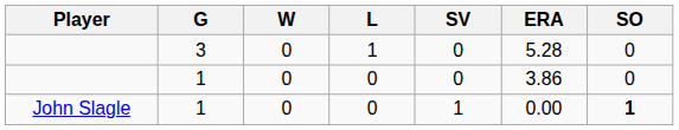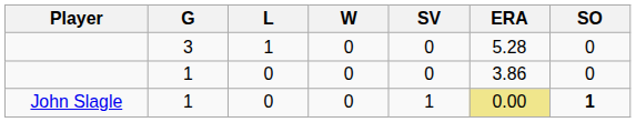 <table class="wikitable sortable">
 <tr>
 <th bgcolor="#DDDDFF" width="16%">Player</th>
 <th bgcolor="#DDDDFF" width="9%">G</th>
+<th bgcolor="#DDDDFF" width="9%">L</th>
 <th bgcolor="#DDDDFF" width="9%">W</th>
-<th bgcolor="#DDDDFF" width="9%">L</th>
 <th bgcolor="#DDDDFF" width="9%">SV</th>
 <th bgcolor="#DDDDFF" width="9%">ERA</th>
 <th bgcolor="#DDDDFF" width="9%">SO</th>
 </tr>
 <tr align="center">
 <td></td>
 <td>3</td>
+<td>1</td>
 <td>0</td>
-<td>1</td>
 <td>0</td>
 <td>5.28</td>
 <td>0</td>
 </tr>
 <tr align="center">
 <td></td>
 <td>1</td>
 <td>0</td>
 <td>0</td>
 <td>0</td>
 <td>3.86</td>
 <td>0</td>
 </tr>
 <tr align="center">
 <td><a href='#'>John Slagle</a></td>
 <td>1</td>
 <td>0</td>
 <td>0</td>
 <td>1</td>
-<td>0.00</td>
+<td style="background: khaki;">0.00</td>
 <td><strong>1</strong></td>
 </tr>
 </table>
